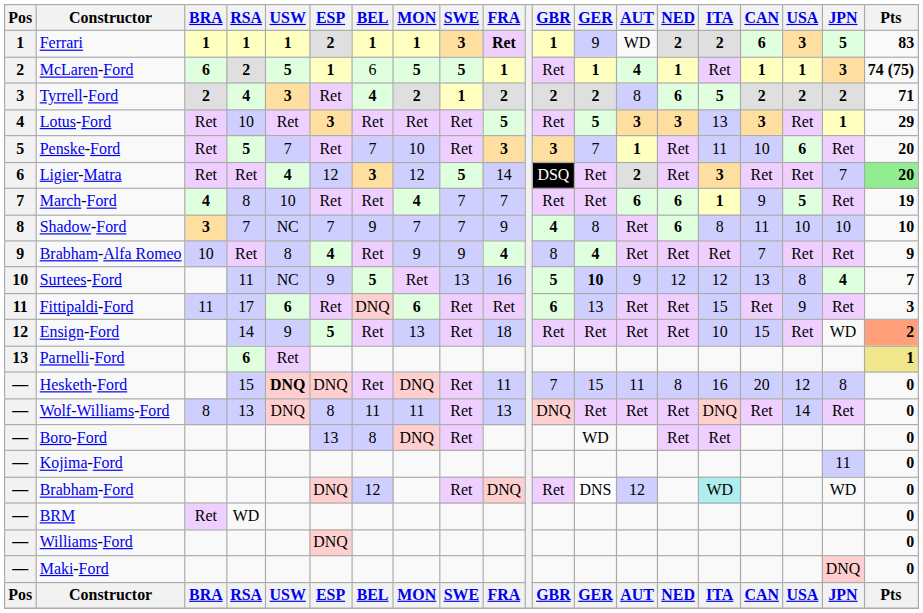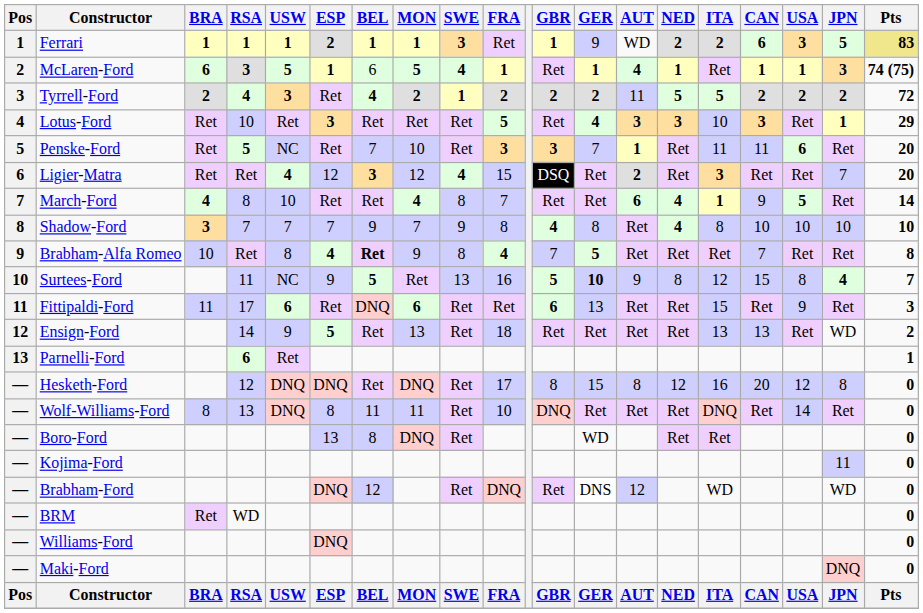 <table class="wikitable" style="font-size: 85%; text-align:center;">
 <tr valign="top">
 <th valign="middle">Pos</th>
 <th valign="middle">Constructor</th>
 <th><a href='#'>BRA</a><br> </th>
 <th><a href='#'>RSA</a><br> </th>
 <th><a href='#'>USW</a><br> </th>
 <th><a href='#'>ESP</a><br> </th>
 <th><a href='#'>BEL</a><br> </th>
 <th><a href='#'>MON</a><br> </th>
 <th><a href='#'>SWE</a><br> </th>
 <th><a href='#'>FRA</a><br> </th>
 <th rowspan="23"></th>
 <th><a href='#'>GBR</a><br> </th>
 <th><a href='#'>GER</a><br> </th>
 <th><a href='#'>AUT</a><br> </th>
 <th><a href='#'>NED</a><br> </th>
 <th><a href='#'>ITA</a><br> </th>
 <th><a href='#'>CAN</a><br> </th>
 <th><a href='#'>USA</a><br> </th>
 <th><a href='#'>JPN</a><br> </th>
 <th valign="middle">Pts</th>
 </tr>
 <tr>
 <th>1</th>
 <td align="left"> <a href='#'>Ferrari</a></td>
 <td bgcolor="#ffffbf"><strong>1</strong></td>
 <td bgcolor="#ffffbf"><strong>1</strong></td>
 <td bgcolor="#ffffbf"><strong>1</strong></td>
 <td bgcolor="#dfdfdf"><strong>2</strong></td>
 <td bgcolor="#ffffbf"><strong>1</strong></td>
 <td bgcolor="#ffffbf"><strong>1</strong></td>
 <td bgcolor="#ffdf9f"><strong>3</strong></td>
-<td bgcolor="#efcfff"><strong>Ret</strong></td>
+<td bgcolor="#efcfff">Ret</td>
 <td bgcolor="#ffffbf"><strong>1</strong></td>
 <td bgcolor="#cfcfff">9</td>
 <td>WD</td>
 <td bgcolor="#dfdfdf"><strong>2</strong></td>
 <td bgcolor="#dfdfdf"><strong>2</strong></td>
 <td bgcolor="#dfffdf"><strong>6</strong></td>
 <td bgcolor="#ffdf9f"><strong>3</strong></td>
 <td bgcolor="#dfffdf"><strong>5</strong></td>
-<td align="right"><strong>83</strong></td>
+<td align="right" style="background: khaki;"><strong>83</strong></td>
 </tr>
 <tr>
 <th>2</th>
 <td align="left"> <a href='#'>McLaren</a>-<a href='#'>Ford</a></td>
 <td bgcolor="#dfffdf"><strong>6</strong></td>
-<td bgcolor="#dfdfdf"><strong>2</strong></td>
+<td bgcolor="#dfdfdf"><strong>3</strong></td>
 <td bgcolor="#dfffdf"><strong>5</strong></td>
 <td bgcolor="#ffffbf"><strong>1</strong></td>
 <td bgcolor="#dfffdf">6</td>
 <td bgcolor="#dfffdf"><strong>5</strong></td>
-<td bgcolor="#dfffdf"><strong>5</strong></td>
+<td bgcolor="#dfffdf"><strong>4</strong></td>
 <td bgcolor="#ffffbf"><strong>1</strong></td>
 <td bgcolor="#efcfff">Ret</td>
 <td bgcolor="#ffffbf"><strong>1</strong></td>
 <td bgcolor="#dfffdf"><strong>4</strong></td>
 <td bgcolor="#ffffbf"><strong>1</strong></td>
 <td bgcolor="#efcfff">Ret</td>
 <td bgcolor="#ffffbf"><strong>1</strong></td>
 <td bgcolor="#ffffbf"><strong>1</strong></td>
 <td bgcolor="#ffdf9f"><strong>3</strong></td>
 <td align="right"><strong>74 (75)</strong></td>
 </tr>
 <tr>
 <th>3</th>
 <td align="left"> <a href='#'>Tyrrell</a>-<a href='#'>Ford</a></td>
 <td bgcolor="#dfdfdf"><strong>2</strong></td>
 <td bgcolor="#dfffdf"><strong>4</strong></td>
 <td bgcolor="#ffdf9f"><strong>3</strong></td>
 <td bgcolor="#efcfff">Ret</td>
 <td bgcolor="#dfffdf"><strong>4</strong></td>
 <td bgcolor="#dfdfdf"><strong>2</strong></td>
 <td bgcolor="#ffffbf"><strong>1</strong></td>
 <td bgcolor="#dfdfdf"><strong>2</strong></td>
 <td bgcolor="#dfdfdf"><strong>2</strong></td>
 <td bgcolor="#dfdfdf"><strong>2</strong></td>
-<td bgcolor="#cfcfff">8</td>
-<td bgcolor="#dfffdf"><strong>6</strong></td>
+<td bgcolor="#cfcfff">11</td>
+<td bgcolor="#dfffdf"><strong>5</strong></td>
 <td bgcolor="#dfffdf"><strong>5</strong></td>
 <td bgcolor="#dfdfdf"><strong>2</strong></td>
 <td bgcolor="#dfdfdf"><strong>2</strong></td>
 <td bgcolor="#dfdfdf"><strong>2</strong></td>
-<td align="right"><strong>71</strong></td>
+<td align="right"><strong>72</strong></td>
 </tr>
 <tr>
 <th>4</th>
 <td align="left"> <a href='#'>Lotus</a>-<a href='#'>Ford</a></td>
 <td bgcolor="#efcfff">Ret</td>
 <td bgcolor="#cfcfff">10</td>
 <td bgcolor="#efcfff">Ret</td>
 <td bgcolor="#ffdf9f"><strong>3</strong></td>
 <td bgcolor="#efcfff">Ret</td>
 <td bgcolor="#efcfff">Ret</td>
 <td bgcolor="#efcfff">Ret</td>
 <td bgcolor="#dfffdf"><strong>5</strong></td>
 <td bgcolor="#efcfff">Ret</td>
-<td bgcolor="#dfffdf"><strong>5</strong></td>
+<td bgcolor="#dfffdf"><strong>4</strong></td>
 <td bgcolor="#ffdf9f"><strong>3</strong></td>
 <td bgcolor="#ffdf9f"><strong>3</strong></td>
-<td bgcolor="#cfcfff">13</td>
+<td bgcolor="#cfcfff">10</td>
 <td bgcolor="#ffdf9f"><strong>3</strong></td>
 <td bgcolor="#efcfff">Ret</td>
 <td bgcolor="#ffffbf"><strong>1</strong></td>
 <td align="right"><strong>29</strong></td>
 </tr>
 <tr>
 <th>5</th>
 <td align="left"> <a href='#'>Penske</a>-<a href='#'>Ford</a></td>
 <td bgcolor="#efcfff">Ret</td>
 <td bgcolor="#dfffdf"><strong>5</strong></td>
-<td bgcolor="#cfcfff">7</td>
+<td bgcolor="#cfcfff">NC</td>
 <td bgcolor="#efcfff">Ret</td>
 <td bgcolor="#cfcfff">7</td>
 <td bgcolor="#cfcfff">10</td>
 <td bgcolor="#efcfff">Ret</td>
 <td bgcolor="#ffdf9f"><strong>3</strong></td>
 <td bgcolor="#ffdf9f"><strong>3</strong></td>
 <td bgcolor="#cfcfff">7</td>
 <td bgcolor="#ffffbf"><strong>1</strong></td>
 <td bgcolor="#efcfff">Ret</td>
 <td bgcolor="#cfcfff">11</td>
-<td bgcolor="#cfcfff">10</td>
+<td bgcolor="#cfcfff">11</td>
 <td bgcolor="#dfffdf"><strong>6</strong></td>
 <td bgcolor="#efcfff">Ret</td>
 <td align="right"><strong>20</strong></td>
 </tr>
 <tr>
 <th>6</th>
 <td align="left"> <a href='#'>Ligier</a>-<a href='#'>Matra</a></td>
 <td bgcolor="#efcfff">Ret</td>
 <td bgcolor="#efcfff">Ret</td>
 <td bgcolor="#dfffdf"><strong>4</strong></td>
 <td bgcolor="#cfcfff">12</td>
 <td bgcolor="#ffdf9f"><strong>3</strong></td>
 <td bgcolor="#cfcfff">12</td>
-<td bgcolor="#dfffdf"><strong>5</strong></td>
-<td bgcolor="#cfcfff">14</td>
+<td bgcolor="#dfffdf"><strong>4</strong></td>
+<td bgcolor="#cfcfff">15</td>
 <td bgcolor="#000000" style="color: white">DSQ</td>
 <td bgcolor="#efcfff">Ret</td>
 <td bgcolor="#dfdfdf"><strong>2</strong></td>
 <td bgcolor="#efcfff">Ret</td>
 <td bgcolor="#ffdf9f"><strong>3</strong></td>
 <td bgcolor="#efcfff">Ret</td>
 <td bgcolor="#efcfff">Ret</td>
 <td bgcolor="#cfcfff">7</td>
-<td align="right" style="background: lightgreen;"><strong>20</strong></td>
+<td align="right"><strong>20</strong></td>
 </tr>
 <tr>
 <th>7</th>
 <td align="left"> <a href='#'>March</a>-<a href='#'>Ford</a></td>
 <td bgcolor="#dfffdf"><strong>4</strong></td>
 <td bgcolor="#cfcfff">8</td>
 <td bgcolor="#cfcfff">10</td>
 <td bgcolor="#efcfff">Ret</td>
 <td bgcolor="#efcfff">Ret</td>
 <td bgcolor="#dfffdf"><strong>4</strong></td>
-<td bgcolor="#cfcfff">7</td>
+<td bgcolor="#cfcfff">8</td>
 <td bgcolor="#cfcfff">7</td>
 <td bgcolor="#efcfff">Ret</td>
 <td bgcolor="#efcfff">Ret</td>
 <td bgcolor="#dfffdf"><strong>6</strong></td>
-<td bgcolor="#dfffdf"><strong>6</strong></td>
+<td bgcolor="#dfffdf"><strong>4</strong></td>
 <td bgcolor="#ffffbf"><strong>1</strong></td>
 <td bgcolor="#cfcfff">9</td>
 <td bgcolor="#dfffdf"><strong>5</strong></td>
 <td bgcolor="#efcfff">Ret</td>
-<td align="right"><strong>19</strong></td>
+<td align="right"><strong>14</strong></td>
 </tr>
 <tr>
 <th>8</th>
 <td align="left"> <a href='#'>Shadow</a>-<a href='#'>Ford</a></td>
 <td bgcolor="#ffdf9f"><strong>3</strong></td>
 <td bgcolor="#cfcfff">7</td>
-<td bgcolor="#cfcfff">NC</td>
+<td bgcolor="#cfcfff">7</td>
 <td bgcolor="#cfcfff">7</td>
 <td bgcolor="#cfcfff">9</td>
 <td bgcolor="#cfcfff">7</td>
-<td bgcolor="#cfcfff">7</td>
 <td bgcolor="#cfcfff">9</td>
+<td bgcolor="#cfcfff">8</td>
 <td bgcolor="#dfffdf"><strong>4</strong></td>
 <td bgcolor="#cfcfff">8</td>
 <td bgcolor="#efcfff">Ret</td>
-<td bgcolor="#dfffdf"><strong>6</strong></td>
+<td bgcolor="#dfffdf"><strong>4</strong></td>
 <td bgcolor="#cfcfff">8</td>
-<td bgcolor="#cfcfff">11</td>
+<td bgcolor="#cfcfff">10</td>
 <td bgcolor="#cfcfff">10</td>
 <td bgcolor="#cfcfff">10</td>
 <td align="right"><strong>10</strong></td>
 </tr>
 <tr>
 <th>9</th>
 <td align="left"> <a href='#'>Brabham</a>-<a href='#'>Alfa Romeo</a></td>
 <td bgcolor="#cfcfff">10</td>
 <td bgcolor="#efcfff">Ret</td>
 <td bgcolor="#cfcfff">8</td>
 <td bgcolor="#dfffdf"><strong>4</strong></td>
-<td bgcolor="#efcfff">Ret</td>
+<td bgcolor="#efcfff"><strong>Ret</strong></td>
 <td bgcolor="#cfcfff">9</td>
-<td bgcolor="#cfcfff">9</td>
-<td bgcolor="#dfffdf"><strong>4</strong></td>
 <td bgcolor="#cfcfff">8</td>
 <td bgcolor="#dfffdf"><strong>4</strong></td>
+<td bgcolor="#cfcfff">7</td>
+<td bgcolor="#dfffdf"><strong>5</strong></td>
 <td bgcolor="#efcfff">Ret</td>
 <td bgcolor="#efcfff">Ret</td>
 <td bgcolor="#efcfff">Ret</td>
 <td bgcolor="#cfcfff">7</td>
 <td bgcolor="#efcfff">Ret</td>
 <td bgcolor="#efcfff">Ret</td>
-<td align="right"><strong>9</strong></td>
+<td align="right"><strong>8</strong></td>
 </tr>
 <tr>
 <th>10</th>
 <td align="left"> <a href='#'>Surtees</a>-<a href='#'>Ford</a></td>
 <td></td>
 <td bgcolor="#cfcfff">11</td>
 <td bgcolor="#cfcfff">NC</td>
 <td bgcolor="#cfcfff">9</td>
 <td bgcolor="#dfffdf"><strong>5</strong></td>
 <td bgcolor="#efcfff">Ret</td>
 <td bgcolor="#cfcfff">13</td>
 <td bgcolor="#cfcfff">16</td>
 <td bgcolor="#dfffdf"><strong>5</strong></td>
 <td bgcolor="#cfcfff"><strong>10</strong></td>
 <td bgcolor="#cfcfff">9</td>
+<td bgcolor="#cfcfff">8</td>
 <td bgcolor="#cfcfff">12</td>
-<td bgcolor="#cfcfff">12</td>
-<td bgcolor="#cfcfff">13</td>
+<td bgcolor="#cfcfff">15</td>
 <td bgcolor="#cfcfff">8</td>
 <td bgcolor="#dfffdf"><strong>4</strong></td>
 <td align="right"><strong>7</strong></td>
 </tr>
 <tr>
 <th>11</th>
 <td align="left"> <a href='#'>Fittipaldi</a>-<a href='#'>Ford</a></td>
 <td bgcolor="#cfcfff">11</td>
 <td bgcolor="#cfcfff">17</td>
 <td bgcolor="#dfffdf"><strong>6</strong></td>
 <td bgcolor="#efcfff">Ret</td>
 <td bgcolor="#ffcfcf">DNQ</td>
 <td bgcolor="#dfffdf"><strong>6</strong></td>
 <td bgcolor="#efcfff">Ret</td>
 <td bgcolor="#efcfff">Ret</td>
 <td bgcolor="#dfffdf"><strong>6</strong></td>
 <td bgcolor="#cfcfff">13</td>
 <td bgcolor="#efcfff">Ret</td>
 <td bgcolor="#efcfff">Ret</td>
 <td bgcolor="#cfcfff">15</td>
 <td bgcolor="#efcfff">Ret</td>
 <td bgcolor="#cfcfff">9</td>
 <td bgcolor="#efcfff">Ret</td>
 <td align="right"><strong>3</strong></td>
 </tr>
 <tr>
 <th>12</th>
 <td align="left"> <a href='#'>Ensign</a>-<a href='#'>Ford</a></td>
 <td></td>
 <td bgcolor="#cfcfff">14</td>
 <td bgcolor="#cfcfff">9</td>
 <td bgcolor="#dfffdf"><strong>5</strong></td>
 <td bgcolor="#efcfff">Ret</td>
 <td bgcolor="#cfcfff">13</td>
 <td bgcolor="#efcfff">Ret</td>
 <td bgcolor="#cfcfff">18</td>
 <td bgcolor="#efcfff">Ret</td>
 <td bgcolor="#efcfff">Ret</td>
 <td bgcolor="#efcfff">Ret</td>
 <td bgcolor="#efcfff">Ret</td>
-<td bgcolor="#cfcfff">10</td>
-<td bgcolor="#cfcfff">15</td>
+<td bgcolor="#cfcfff">13</td>
+<td bgcolor="#cfcfff">13</td>
 <td bgcolor="#efcfff">Ret</td>
 <td>WD</td>
-<td align="right" style="background: lightsalmon;"><strong>2</strong></td>
+<td align="right"><strong>2</strong></td>
 </tr>
 <tr>
 <th>13</th>
 <td align="left"> <a href='#'>Parnelli</a>-<a href='#'>Ford</a></td>
 <td></td>
 <td bgcolor="#dfffdf"><strong>6</strong></td>
 <td bgcolor="#efcfff">Ret</td>
 <td></td>
 <td></td>
 <td></td>
 <td></td>
 <td></td>
 <td></td>
 <td></td>
 <td></td>
 <td></td>
 <td></td>
 <td></td>
 <td></td>
 <td></td>
-<td align="right" style="background: khaki;"><strong>1</strong></td>
+<td align="right"><strong>1</strong></td>
 </tr>
 <tr>
 <th>—</th>
 <td align="left"> <a href='#'>Hesketh</a>-<a href='#'>Ford</a></td>
 <td></td>
-<td bgcolor="#cfcfff">15</td>
-<td bgcolor="#ffcfcf"><strong>DNQ</strong></td>
+<td bgcolor="#cfcfff">12</td>
+<td bgcolor="#ffcfcf">DNQ</td>
 <td bgcolor="#ffcfcf">DNQ</td>
 <td bgcolor="#efcfff">Ret</td>
 <td bgcolor="#ffcfcf">DNQ</td>
 <td bgcolor="#efcfff">Ret</td>
-<td bgcolor="#cfcfff">11</td>
-<td bgcolor="#cfcfff">7</td>
+<td bgcolor="#cfcfff">17</td>
+<td bgcolor="#cfcfff">8</td>
 <td bgcolor="#cfcfff">15</td>
-<td bgcolor="#cfcfff">11</td>
 <td bgcolor="#cfcfff">8</td>
+<td bgcolor="#cfcfff">12</td>
 <td bgcolor="#cfcfff">16</td>
 <td bgcolor="#cfcfff">20</td>
 <td bgcolor="#cfcfff">12</td>
 <td bgcolor="#cfcfff">8</td>
 <td align="right"><strong>0</strong></td>
 </tr>
 <tr>
 <th>—</th>
 <td align="left"> <a href='#'>Wolf-Williams</a>-<a href='#'>Ford</a></td>
 <td bgcolor="#cfcfff">8</td>
 <td bgcolor="#cfcfff">13</td>
 <td bgcolor="#ffcfcf">DNQ</td>
 <td bgcolor="#cfcfff">8</td>
 <td bgcolor="#cfcfff">11</td>
 <td bgcolor="#cfcfff">11</td>
 <td bgcolor="#efcfff">Ret</td>
-<td bgcolor="#cfcfff">13</td>
+<td bgcolor="#cfcfff">10</td>
 <td bgcolor="#ffcfcf">DNQ</td>
 <td bgcolor="#efcfff">Ret</td>
 <td bgcolor="#efcfff">Ret</td>
 <td bgcolor="#efcfff">Ret</td>
 <td bgcolor="#ffcfcf">DNQ</td>
 <td bgcolor="#efcfff">Ret</td>
 <td bgcolor="#cfcfff">14</td>
 <td bgcolor="#efcfff">Ret</td>
 <td align="right"><strong>0</strong></td>
 </tr>
 <tr>
 <th>—</th>
 <td align="left"> <a href='#'>Boro</a>-<a href='#'>Ford</a></td>
 <td></td>
 <td></td>
 <td></td>
 <td bgcolor="#cfcfff">13</td>
 <td bgcolor="#cfcfff">8</td>
 <td bgcolor="#ffcfcf">DNQ</td>
 <td bgcolor="#efcfff">Ret</td>
 <td></td>
 <td></td>
 <td>WD</td>
 <td></td>
 <td bgcolor="#efcfff">Ret</td>
 <td bgcolor="#efcfff">Ret</td>
 <td></td>
 <td></td>
 <td></td>
 <td align="right"><strong>0</strong></td>
 </tr>
 <tr>
 <th>—</th>
 <td align="left"> <a href='#'>Kojima</a>-<a href='#'>Ford</a></td>
 <td></td>
 <td></td>
 <td></td>
 <td></td>
 <td></td>
 <td></td>
 <td></td>
 <td></td>
 <td></td>
 <td></td>
 <td></td>
 <td></td>
 <td></td>
 <td></td>
 <td></td>
 <td bgcolor="#cfcfff">11</td>
 <td align="right"><strong>0</strong></td>
 </tr>
 <tr>
 <th>—</th>
 <td align="left"> <a href='#'>Brabham</a>-<a href='#'>Ford</a></td>
 <td></td>
 <td></td>
 <td></td>
 <td bgcolor="#ffcfcf">DNQ</td>
 <td bgcolor="#cfcfff">12</td>
 <td></td>
 <td bgcolor="#efcfff">Ret</td>
 <td bgcolor="#ffcfcf">DNQ</td>
 <td bgcolor="#efcfff">Ret</td>
 <td bgcolor="#ffffff">DNS</td>
 <td bgcolor="#cfcfff">12</td>
 <td></td>
-<td style="background: paleturquoise;">WD</td>
+<td>WD</td>
 <td></td>
 <td></td>
 <td>WD</td>
 <td align="right"><strong>0</strong></td>
 </tr>
 <tr>
 <th>—</th>
 <td align="left"> <a href='#'>BRM</a></td>
 <td bgcolor="#efcfff">Ret</td>
 <td>WD</td>
 <td></td>
 <td></td>
 <td></td>
 <td></td>
 <td></td>
 <td></td>
 <td></td>
 <td></td>
 <td></td>
 <td></td>
 <td></td>
 <td></td>
 <td></td>
 <td></td>
 <td align="right"><strong>0</strong></td>
 </tr>
 <tr>
 <th>—</th>
 <td align="left"> <a href='#'>Williams</a>-<a href='#'>Ford</a></td>
 <td></td>
 <td></td>
 <td></td>
 <td bgcolor="#ffcfcf">DNQ</td>
 <td></td>
 <td></td>
 <td></td>
 <td></td>
 <td></td>
 <td></td>
 <td></td>
 <td></td>
 <td></td>
 <td></td>
 <td></td>
 <td></td>
 <td align="right"><strong>0</strong></td>
 </tr>
 <tr>
 <th>—</th>
 <td align="left"> <a href='#'>Maki</a>-<a href='#'>Ford</a></td>
 <td></td>
 <td></td>
 <td></td>
 <td></td>
 <td></td>
 <td></td>
 <td></td>
 <td></td>
 <td></td>
 <td></td>
 <td></td>
 <td></td>
 <td></td>
 <td></td>
 <td></td>
 <td bgcolor="#ffcfcf">DNQ</td>
 <td align="right"><strong>0</strong></td>
 </tr>
 <tr valign="top">
 <th valign="middle">Pos</th>
 <th valign="middle">Constructor</th>
 <th><a href='#'>BRA</a><br> </th>
 <th><a href='#'>RSA</a><br> </th>
 <th><a href='#'>USW</a><br> </th>
 <th><a href='#'>ESP</a><br> </th>
 <th><a href='#'>BEL</a><br> </th>
 <th><a href='#'>MON</a><br> </th>
 <th><a href='#'>SWE</a><br> </th>
 <th><a href='#'>FRA</a><br> </th>
 <th><a href='#'>GBR</a><br> </th>
 <th><a href='#'>GER</a><br> </th>
 <th><a href='#'>AUT</a><br> </th>
 <th><a href='#'>NED</a><br> </th>
 <th><a href='#'>ITA</a><br> </th>
 <th><a href='#'>CAN</a><br> </th>
 <th><a href='#'>USA</a><br> </th>
 <th><a href='#'>JPN</a><br> </th>
 <th valign="middle">Pts</th>
 </tr>
 <tr>
 </tr>
 </table>
